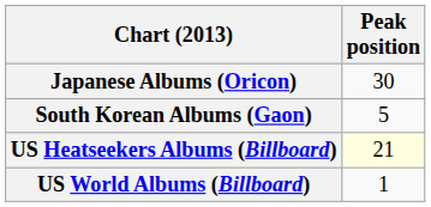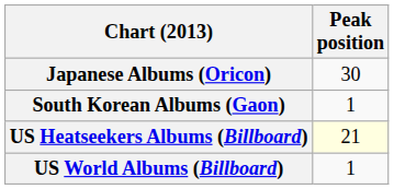 <table class="wikitable sortable plainrowheaders" style="text-align:center">
 <tr>
 <th scope="col">Chart (2013)</th>
 <th scope="col">Peak<br>position</th>
 </tr>
 <tr>
 <th scope="row">Japanese Albums (<a href='#'>Oricon</a>)</th>
 <td>30</td>
 </tr>
 <tr>
 <th scope="row">South Korean Albums (<a href='#'>Gaon</a>)</th>
-<td>5</td>
+<td>1</td>
 </tr>
 <tr>
 <th scope="row">US <a href='#'>Heatseekers Albums</a> (<em><a href='#'>Billboard</a></em>)</th>
 <td style="background: lightyellow;">21</td>
 </tr>
 <tr>
 <th scope="row">US <a href='#'>World Albums</a> (<em><a href='#'>Billboard</a></em>)</th>
 <td>1</td>
 </tr>
 </table>
